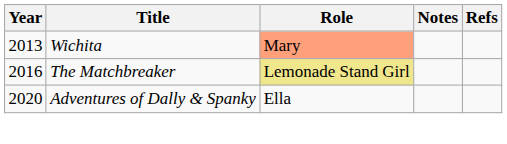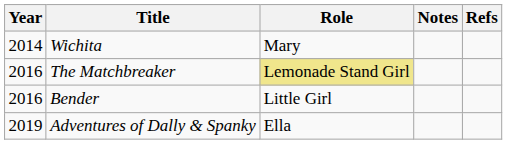 <table class="wikitable sortable">
 <tr>
 <th>Year</th>
 <th>Title</th>
 <th>Role</th>
 <th class="unsortable">Notes</th>
 <th class="unsortable">Refs</th>
 </tr>
 <tr>
-<td>2013</td>
+<td>2014</td>
 <td><em>Wichita</em></td>
-<td style="background: lightsalmon;">Mary</td>
+<td>Mary</td>
 <td></td>
 <td></td>
 </tr>
 <tr>
 <td>2016</td>
 <td><em>The Matchbreaker</em></td>
 <td style="background: khaki;">Lemonade Stand Girl</td>
 <td></td>
 <td></td>
 </tr>
 <tr>
-<td>2020</td>
+<td>2016</td>
+<td><em>Bender</em></td>
+<td>Little Girl</td>
+<td></td>
+<td></td>
+</tr>
+<tr>
+<td>2019</td>
 <td><em>Adventures of Dally & Spanky</em></td>
 <td>Ella</td>
 <td></td>
 <td></td>
 </tr>
 </table>
